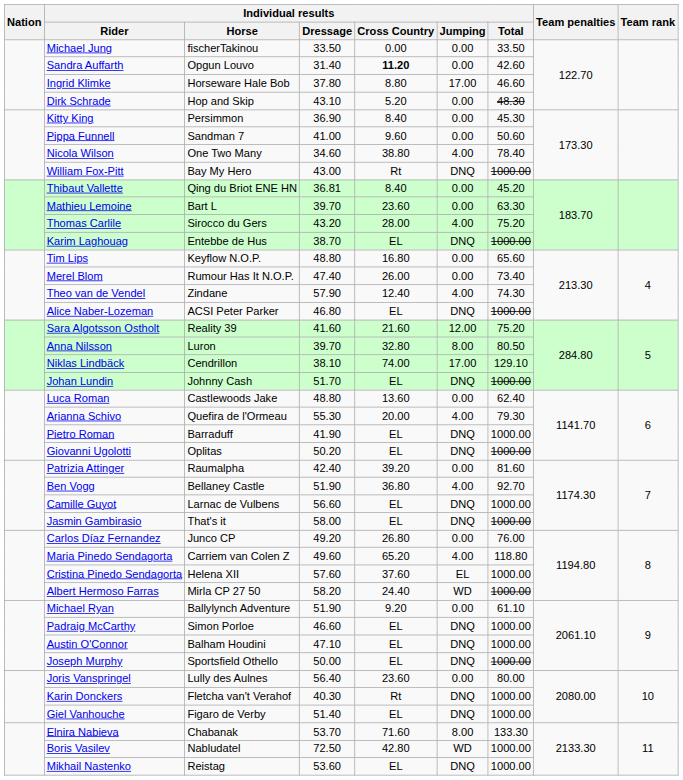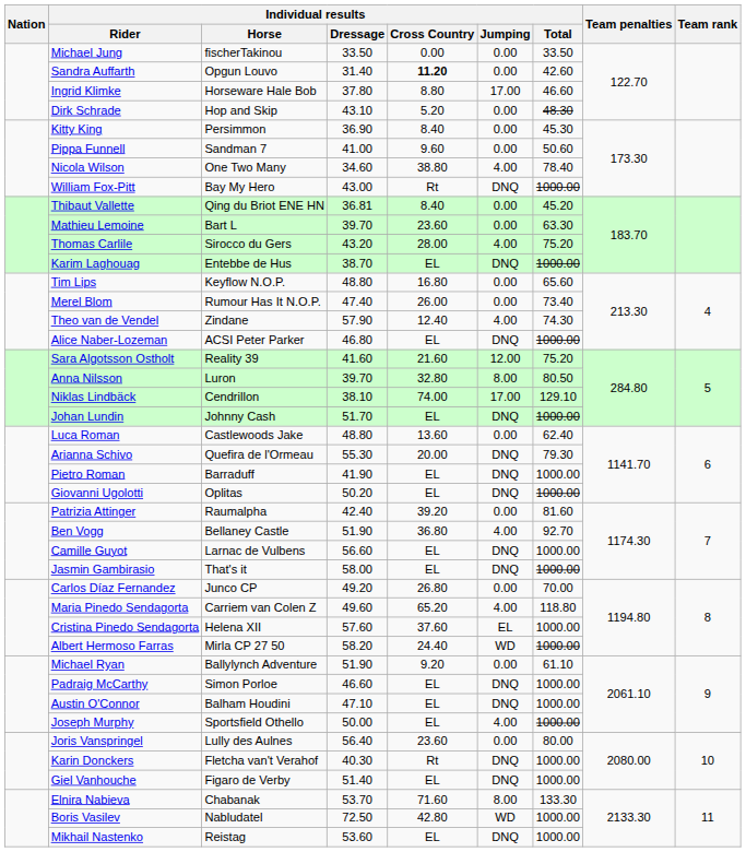 <table class=wikitable style="font-size:90%">
 <tr>
 <th rowspan="2">Nation</th>
 <th colspan="6">Individual results</th>
 <th rowspan="2">Team penalties</th>
 <th rowspan="2">Team rank</th>
 </tr>
 <tr>
 <th>Rider</th>
 <th>Horse</th>
 <th>Dressage</th>
 <th>Cross Country</th>
 <th>Jumping</th>
 <th>Total</th>
 </tr>
 <tr>
 <td rowspan="4"></td>
 <td><a href='#'>Michael Jung</a></td>
 <td>fischerTakinou</td>
 <td align=center>33.50</td>
 <td align=center>0.00</td>
 <td align=center>0.00</td>
 <td align=center>33.50</td>
 <td align=center rowspan="4">122.70</td>
 <td align=center rowspan="4"></td>
 </tr>
 <tr>
 <td><a href='#'>Sandra Auffarth</a></td>
 <td>Opgun Louvo</td>
 <td align=center>31.40</td>
 <td align=center><strong>11.20</strong></td>
 <td align=center>0.00</td>
 <td align=center>42.60</td>
 </tr>
 <tr>
 <td><a href='#'>Ingrid Klimke</a></td>
 <td>Horseware Hale Bob</td>
 <td align=center>37.80</td>
 <td align=center>8.80</td>
 <td align=center>17.00</td>
 <td align=center>46.60</td>
 </tr>
 <tr>
 <td><a href='#'>Dirk Schrade</a></td>
 <td>Hop and Skip</td>
 <td align=center>43.10</td>
 <td align=center>5.20</td>
 <td align=center>0.00</td>
 <td align=center><s>48.30</s></td>
 </tr>
 <tr>
 <td rowspan="4"></td>
 <td><a href='#'>Kitty King</a></td>
 <td>Persimmon</td>
 <td align=center>36.90</td>
 <td align=center>8.40</td>
 <td align=center>0.00</td>
 <td align=center>45.30</td>
 <td align=center rowspan="4">173.30</td>
 <td align=center rowspan="4"></td>
 </tr>
 <tr>
 <td><a href='#'>Pippa Funnell</a></td>
 <td>Sandman 7</td>
 <td align=center>41.00</td>
 <td align=center>9.60</td>
 <td align=center>0.00</td>
 <td align=center>50.60</td>
 </tr>
 <tr>
 <td><a href='#'>Nicola Wilson</a></td>
 <td>One Two Many</td>
 <td align=center>34.60</td>
 <td align=center>38.80</td>
 <td align=center>4.00</td>
 <td align=center>78.40</td>
 </tr>
 <tr>
 <td><a href='#'>William Fox-Pitt</a></td>
 <td>Bay My Hero</td>
 <td align=center>43.00</td>
 <td align=center>Rt</td>
 <td align=center>DNQ</td>
 <td align=center><s>1000.00</s></td>
 </tr>
 <tr bgcolor=#ccffcc>
 <td rowspan="4"></td>
 <td><a href='#'>Thibaut Vallette</a></td>
 <td>Qing du Briot ENE HN</td>
 <td align=center>36.81</td>
 <td align=center>8.40</td>
 <td align=center>0.00</td>
 <td align=center>45.20</td>
 <td align=center rowspan="4">183.70</td>
 <td align=center rowspan="4"></td>
 </tr>
 <tr bgcolor=#ccffcc>
 <td><a href='#'>Mathieu Lemoine</a></td>
 <td>Bart L</td>
 <td align=center>39.70</td>
 <td align=center>23.60</td>
 <td align=center>0.00</td>
 <td align=center>63.30</td>
 </tr>
 <tr bgcolor=#ccffcc>
 <td><a href='#'>Thomas Carlile</a></td>
 <td>Sirocco du Gers</td>
 <td align=center>43.20</td>
 <td align=center>28.00</td>
 <td align=center>4.00</td>
 <td align=center>75.20</td>
 </tr>
 <tr bgcolor=#ccffcc>
 <td><a href='#'>Karim Laghouag</a></td>
 <td>Entebbe de Hus</td>
 <td align=center>38.70</td>
 <td align=center>EL</td>
 <td align=center>DNQ</td>
 <td align=center><s>1000.00</s></td>
 </tr>
 <tr>
 <td rowspan="4"></td>
 <td><a href='#'>Tim Lips</a></td>
 <td>Keyflow N.O.P.</td>
 <td align=center>48.80</td>
 <td align=center>16.80</td>
 <td align=center>0.00</td>
 <td align=center>65.60</td>
 <td align=center rowspan="4">213.30</td>
 <td align=center rowspan="4">4</td>
 </tr>
 <tr>
 <td><a href='#'>Merel Blom</a></td>
 <td>Rumour Has It N.O.P.</td>
 <td align=center>47.40</td>
 <td align=center>26.00</td>
 <td align=center>0.00</td>
 <td align=center>73.40</td>
 </tr>
 <tr>
 <td><a href='#'>Theo van de Vendel</a></td>
 <td>Zindane</td>
 <td align=center>57.90</td>
 <td align=center>12.40</td>
 <td align=center>4.00</td>
 <td align=center>74.30</td>
 </tr>
 <tr>
 <td><a href='#'>Alice Naber-Lozeman</a></td>
 <td>ACSI Peter Parker</td>
 <td align=center>46.80</td>
 <td align=center>EL</td>
 <td align=center>DNQ</td>
 <td align=center><s>1000.00</s></td>
 </tr>
 <tr bgcolor=#ccffcc>
 <td rowspan="4"></td>
 <td><a href='#'>Sara Algotsson Ostholt</a></td>
 <td>Reality 39</td>
 <td align=center>41.60</td>
 <td align=center>21.60</td>
 <td align=center>12.00</td>
 <td align=center>75.20</td>
 <td align=center rowspan="4">284.80</td>
 <td align=center rowspan="4">5</td>
 </tr>
 <tr bgcolor=#ccffcc>
 <td><a href='#'>Anna Nilsson</a></td>
 <td>Luron</td>
 <td align=center>39.70</td>
 <td align=center>32.80</td>
 <td align=center>8.00</td>
 <td align=center>80.50</td>
 </tr>
 <tr bgcolor=#ccffcc>
 <td><a href='#'>Niklas Lindbäck</a></td>
 <td>Cendrillon</td>
 <td align=center>38.10</td>
 <td align=center>74.00</td>
 <td align=center>17.00</td>
 <td align=center>129.10</td>
 </tr>
 <tr bgcolor=#ccffcc>
 <td><a href='#'>Johan Lundin</a></td>
 <td>Johnny Cash</td>
 <td align=center>51.70</td>
 <td align=center>EL</td>
 <td align=center>DNQ</td>
 <td align=center><s>1000.00</s></td>
 </tr>
 <tr>
 <td rowspan="4"></td>
 <td><a href='#'>Luca Roman</a></td>
 <td>Castlewoods Jake</td>
 <td align=center>48.80</td>
 <td align=center>13.60</td>
 <td align=center>0.00</td>
 <td align=center>62.40</td>
 <td align=center rowspan="4">1141.70</td>
 <td align=center rowspan="4">6</td>
 </tr>
 <tr>
 <td><a href='#'>Arianna Schivo</a></td>
 <td>Quefira de l'Ormeau</td>
 <td align=center>55.30</td>
 <td align=center>20.00</td>
-<td align=center>4.00</td>
+<td align=center>DNQ</td>
 <td align=center>79.30</td>
 </tr>
 <tr>
 <td><a href='#'>Pietro Roman</a></td>
 <td>Barraduff</td>
 <td align=center>41.90</td>
 <td align=center>EL</td>
 <td align=center>DNQ</td>
 <td align=center>1000.00</td>
 </tr>
 <tr>
 <td><a href='#'>Giovanni Ugolotti</a></td>
 <td>Oplitas</td>
 <td align=center>50.20</td>
 <td align=center>EL</td>
 <td align=center>DNQ</td>
 <td align=center><s>1000.00</s></td>
 </tr>
 <tr>
 <td rowspan="4"></td>
 <td><a href='#'>Patrizia Attinger</a></td>
 <td>Raumalpha</td>
 <td align=center>42.40</td>
 <td align=center>39.20</td>
 <td align=center>0.00</td>
 <td align=center>81.60</td>
 <td align=center rowspan="4">1174.30</td>
 <td align=center rowspan="4">7</td>
 </tr>
 <tr>
 <td><a href='#'>Ben Vogg</a></td>
 <td>Bellaney Castle</td>
 <td align=center>51.90</td>
 <td align=center>36.80</td>
 <td align=center>4.00</td>
 <td align=center>92.70</td>
 </tr>
 <tr>
 <td><a href='#'>Camille Guyot</a></td>
 <td>Larnac de Vulbens</td>
 <td align=center>56.60</td>
 <td align=center>EL</td>
 <td align=center>DNQ</td>
 <td align=center>1000.00</td>
 </tr>
 <tr>
 <td><a href='#'>Jasmin Gambirasio</a></td>
 <td>That's it</td>
 <td align=center>58.00</td>
 <td align=center>EL</td>
 <td align=center>DNQ</td>
 <td align=center><s>1000.00</s></td>
 </tr>
 <tr>
 <td rowspan="4"></td>
 <td><a href='#'>Carlos Díaz Fernandez</a></td>
 <td>Junco CP</td>
 <td align=center>49.20</td>
 <td align=center>26.80</td>
 <td align=center>0.00</td>
-<td align=center>76.00</td>
+<td align=center>70.00</td>
 <td align=center rowspan="4">1194.80</td>
 <td align=center rowspan="4">8</td>
 </tr>
 <tr>
 <td><a href='#'>Maria Pinedo Sendagorta</a></td>
 <td>Carriem van Colen Z</td>
 <td align=center>49.60</td>
 <td align=center>65.20</td>
 <td align=center>4.00</td>
 <td align=center>118.80</td>
 </tr>
 <tr>
 <td><a href='#'>Cristina Pinedo Sendagorta</a></td>
 <td>Helena XII</td>
 <td align=center>57.60</td>
 <td align=center>37.60</td>
 <td align=center>EL</td>
 <td align=center>1000.00</td>
 </tr>
 <tr>
 <td><a href='#'>Albert Hermoso Farras</a></td>
 <td>Mirla CP 27 50</td>
 <td align=center>58.20</td>
 <td align=center>24.40</td>
 <td align=center>WD</td>
 <td align=center><s>1000.00</s></td>
 </tr>
 <tr>
 <td rowspan="4"></td>
 <td><a href='#'>Michael Ryan</a></td>
 <td>Ballylynch Adventure</td>
 <td align=center>51.90</td>
 <td align=center>9.20</td>
 <td align=center>0.00</td>
 <td align=center>61.10</td>
 <td align=center rowspan="4">2061.10</td>
 <td align=center rowspan="4">9</td>
 </tr>
 <tr>
 <td><a href='#'>Padraig McCarthy</a></td>
 <td>Simon Porloe</td>
 <td align=center>46.60</td>
 <td align=center>EL</td>
 <td align=center>DNQ</td>
 <td align=center>1000.00</td>
 </tr>
 <tr>
 <td><a href='#'>Austin O'Connor</a></td>
 <td>Balham Houdini</td>
 <td align=center>47.10</td>
 <td align=center>EL</td>
 <td align=center>DNQ</td>
 <td align=center>1000.00</td>
 </tr>
 <tr>
 <td><a href='#'>Joseph Murphy</a></td>
 <td>Sportsfield Othello</td>
 <td align=center>50.00</td>
 <td align=center>EL</td>
-<td align=center>DNQ</td>
+<td align=center>4.00</td>
 <td align=center><s>1000.00</s></td>
 </tr>
 <tr>
 <td rowspan="3"></td>
 <td><a href='#'>Joris Vanspringel</a></td>
 <td>Lully des Aulnes</td>
 <td align=center>56.40</td>
 <td align=center>23.60</td>
 <td align=center>0.00</td>
 <td align=center>80.00</td>
 <td align=center rowspan="3">2080.00</td>
 <td align=center rowspan="3">10</td>
 </tr>
 <tr>
 <td><a href='#'>Karin Donckers</a></td>
 <td>Fletcha van't Verahof</td>
 <td align=center>40.30</td>
 <td align=center>Rt</td>
 <td align=center>DNQ</td>
 <td align=center>1000.00</td>
 </tr>
 <tr>
 <td><a href='#'>Giel Vanhouche</a></td>
 <td>Figaro de Verby</td>
 <td align=center>51.40</td>
 <td align=center>EL</td>
 <td align=center>DNQ</td>
 <td align=center>1000.00</td>
 </tr>
 <tr>
 <td rowspan="3"></td>
 <td><a href='#'>Elnira Nabieva</a></td>
 <td>Chabanak</td>
 <td align=center>53.70</td>
 <td align=center>71.60</td>
 <td align=center>8.00</td>
 <td align=center>133.30</td>
 <td align=center rowspan="3">2133.30</td>
 <td align=center rowspan="3">11</td>
 </tr>
 <tr>
 <td><a href='#'>Boris Vasilev</a></td>
 <td>Nabludatel</td>
 <td align=center>72.50</td>
 <td align=center>42.80</td>
 <td align=center>WD</td>
 <td align=center>1000.00</td>
 </tr>
 <tr>
 <td><a href='#'>Mikhail Nastenko</a></td>
 <td>Reistag</td>
 <td align=center>53.60</td>
 <td align=center>EL</td>
 <td align=center>DNQ</td>
 <td align=center>1000.00</td>
 </tr>
 </table>
